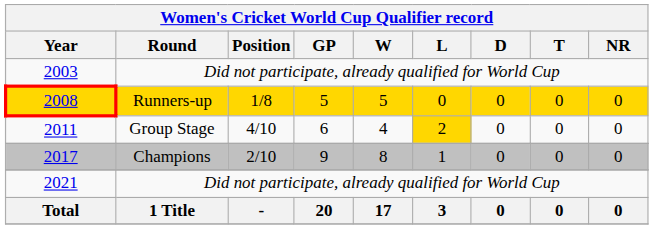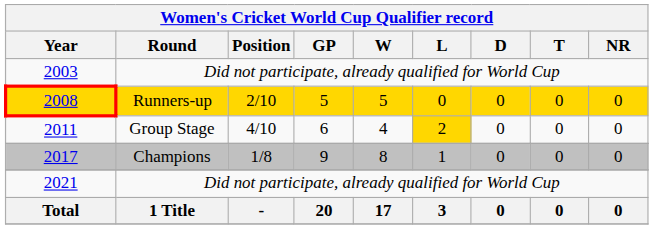 <table class="wikitable" style="text-align: center;">
 <tr>
 <th colspan=10><a href='#'>Women's Cricket World Cup Qualifier record</a></th>
 </tr>
 <tr>
 <th width=100>Year</th>
 <th width=100>Round</th>
 <th width=50>Position</th>
 <th width=50>GP</th>
 <th width=50>W</th>
 <th width=50>L</th>
 <th width=50>D</th>
 <th width=50>T</th>
 <th width=50>NR</th>
 </tr>
 <tr>
 <td><a href='#'>2003</a></td>
 <td colspan="8"><em>Did not participate, already qualified for World Cup</em></td>
 </tr>
 <tr style="background:gold;">
 <td style="border: 3px solid red"><a href='#'>2008</a></td>
 <td>Runners-up</td>
-<td>1/8</td>
+<td>2/10</td>
 <td>5</td>
 <td>5</td>
 <td>0</td>
 <td>0</td>
 <td>0</td>
 <td>0</td>
 </tr>
 <tr>
 <td><a href='#'>2011</a></td>
 <td>Group Stage</td>
 <td>4/10</td>
 <td>6</td>
 <td>4</td>
 <td style="background: gold;">2</td>
 <td>0</td>
 <td>0</td>
 <td>0</td>
 </tr>
 <tr>
 </tr>
 <tr style="background:silver;">
 <td><a href='#'>2017</a></td>
 <td>Champions</td>
-<td>2/10</td>
+<td>1/8</td>
 <td>9</td>
 <td>8</td>
 <td>1</td>
 <td>0</td>
 <td>0</td>
 <td>0</td>
 </tr>
 <tr>
 </tr>
 <tr>
 <td><a href='#'>2021</a></td>
 <td colspan="8"><em>Did not participate, already qualified for World Cup</em></td>
 </tr>
 <tr>
 <th><strong>Total</strong></th>
 <th>1 Title</th>
 <th>-</th>
 <th>20</th>
 <th>17</th>
 <th>3</th>
 <th>0</th>
 <th>0</th>
 <th>0</th>
 </tr>
 <tr>
 </tr>
 </table>
